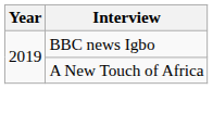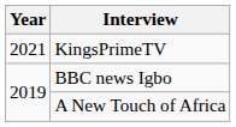 <table class="wikitable">
 <tr>
 <th>Year</th>
 <th>Interview</th>
+</tr>
+<tr>
+<td>2021</td>
+<td>KingsPrimeTV </td>
 </tr>
 <tr>
 <td rowspan="2">2019</td>
 <td>BBC news Igbo</td>
 </tr>
 <tr>
 <td>A New Touch of Africa</td>
 </tr>
 </table>
